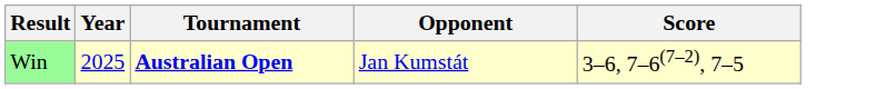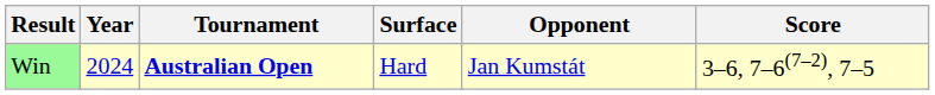 <table class="wikitable" style=font-size:97%>
 <tr>
 <th>Result</th>
 <th>Year</th>
 <th width=150>Tournament</th>
+<th>Surface</th>
 <th width=150>Opponent</th>
 <th width=150>Score</th>
 </tr>
 <tr style="background:#ffc;">
 <td bgcolor=98fb98>Win</td>
-<td><a href='#'>2025</a></td>
+<td><a href='#'>2024</a></td>
 <td><strong><a href='#'>Australian Open</a></strong></td>
+<td><a href='#'>Hard</a></td>
 <td> <a href='#'>Jan Kumstát</a></td>
 <td>3–6, 7–6<sup>(7–2)</sup>, 7–5</td>
 </tr>
 </table>
